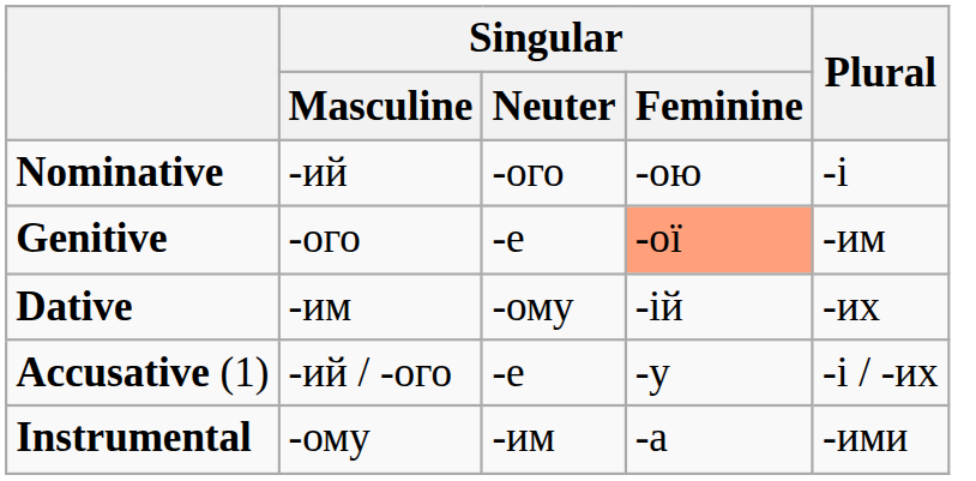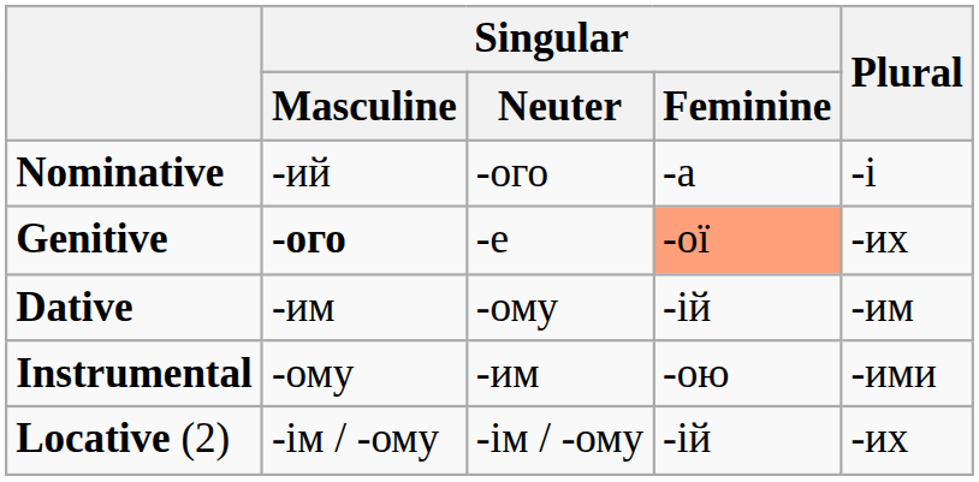 <table align=center class="wikitable">
 <tr>
 <th rowspan="2"></th>
 <th colspan="3" align="center">Singular</th>
 <th rowspan="2" align="center">Plural</th>
 </tr>
 <tr>
 <th>Masculine</th>
 <th>Neuter</th>
 <th>Feminine</th>
 </tr>
 <tr>
 <td><strong>Nominative</strong></td>
 <td>-ий</td>
 <td>-ого</td>
-<td>-ою</td>
+<td>-а</td>
 <td>-і</td>
 </tr>
 <tr>
 <td><strong>Genitive</strong></td>
-<td>-ого</td>
+<td><strong>-ого</strong></td>
 <td>-е</td>
 <td style="background: lightsalmon;">-ої</td>
-<td>-им</td>
+<td>-их</td>
 </tr>
 <tr>
 <td><strong>Dative</strong></td>
 <td>-им</td>
 <td>-ому</td>
 <td>-ій</td>
-<td>-их</td>
-</tr>
-<tr>
-<td><strong>Accusative</strong> (1)</td>
-<td>-ий / -ого</td>
-<td>-е</td>
-<td>-у</td>
-<td>-і / -их</td>
+<td>-им</td>
 </tr>
 <tr>
 <td><strong>Instrumental</strong></td>
 <td>-ому</td>
 <td>-им</td>
-<td>-а</td>
+<td>-ою</td>
 <td>-ими</td>
 </tr>
+<tr>
+<td><strong>Locative</strong> (2)</td>
+<td>-ім / -ому</td>
+<td>-ім / -ому</td>
+<td>-ій</td>
+<td>-их</td>
+</tr>
 </table>
